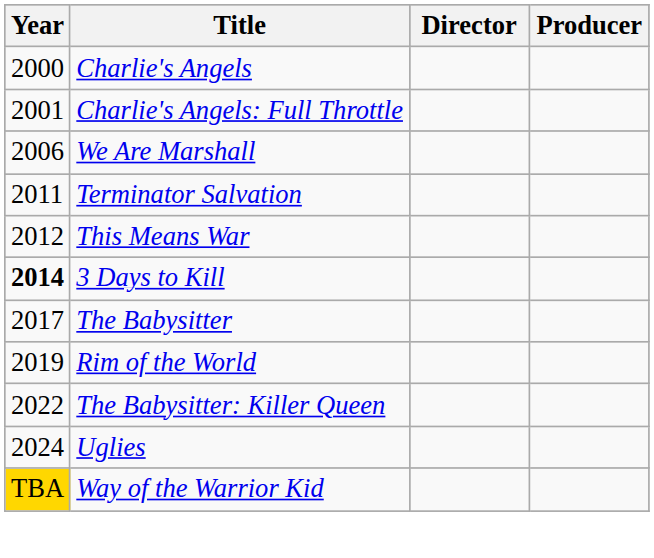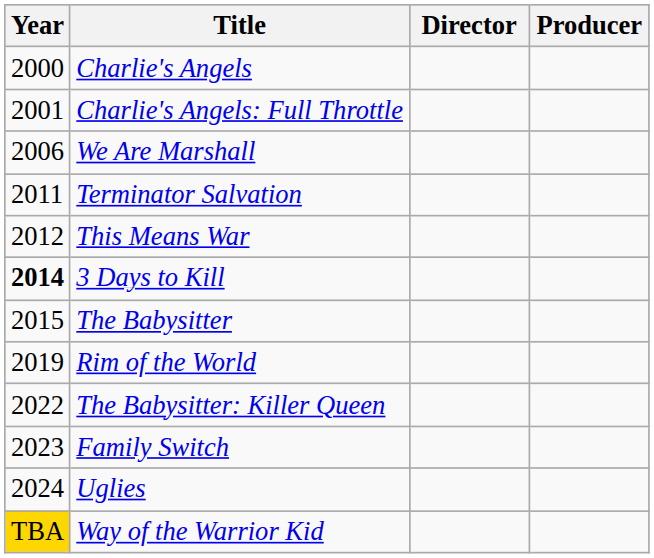 <table class="wikitable">
 <tr>
 <th>Year</th>
 <th>Title</th>
 <th width=65>Director</th>
 <th width=65>Producer</th>
 </tr>
 <tr>
 <td>2000</td>
 <td><em><a href='#'>Charlie's Angels</a></em></td>
 <td></td>
 <td></td>
 </tr>
 <tr>
 <td>2001</td>
 <td><em><a href='#'>Charlie's Angels: Full Throttle</a></em></td>
 <td></td>
 <td></td>
 </tr>
 <tr>
 <td>2006</td>
 <td><em><a href='#'>We Are Marshall</a></em></td>
 <td></td>
 <td></td>
 </tr>
 <tr>
 <td>2011</td>
 <td><em><a href='#'>Terminator Salvation</a></em></td>
 <td></td>
 <td></td>
 </tr>
 <tr>
 <td>2012</td>
 <td><em><a href='#'>This Means War</a></em></td>
 <td></td>
 <td></td>
 </tr>
 <tr>
 <td><strong>2014</strong></td>
 <td><em><a href='#'>3 Days to Kill</a></em></td>
 <td></td>
 <td></td>
 </tr>
 <tr>
-<td>2017</td>
+<td>2015</td>
 <td><em><a href='#'>The Babysitter</a></em></td>
 <td></td>
 <td></td>
 </tr>
 <tr>
 <td>2019</td>
 <td><em><a href='#'>Rim of the World</a></em></td>
 <td></td>
 <td></td>
 </tr>
 <tr>
 <td>2022</td>
 <td><em><a href='#'>The Babysitter: Killer Queen</a></em></td>
 <td></td>
 <td></td>
 </tr>
 <tr>
+<td>2023</td>
+<td><em><a href='#'>Family Switch</a></em></td>
+<td></td>
+<td></td>
+</tr>
+<tr>
 <td>2024</td>
 <td><em><a href='#'>Uglies</a></em></td>
 <td></td>
 <td></td>
 </tr>
 <tr>
 <td style="background: gold;">TBA</td>
 <td><em><a href='#'>Way of the Warrior Kid</a></em></td>
 <td></td>
 <td></td>
 </tr>
 </table>
